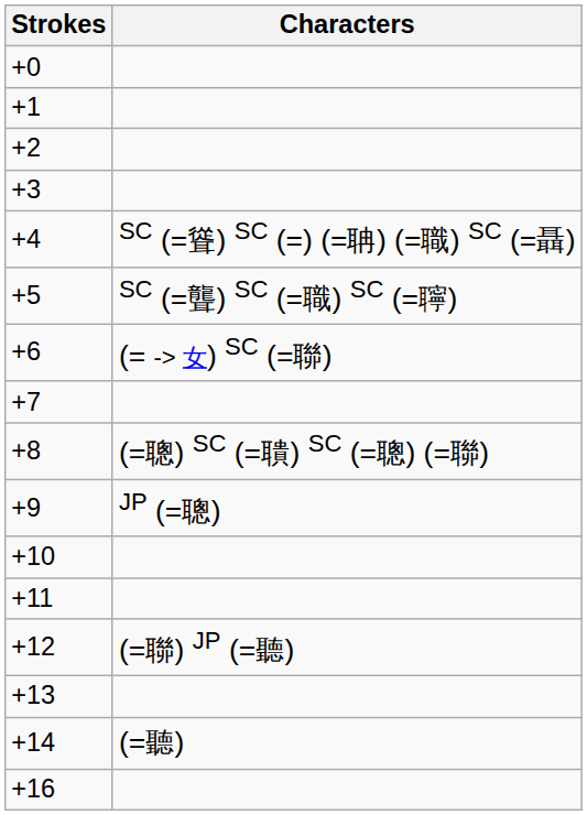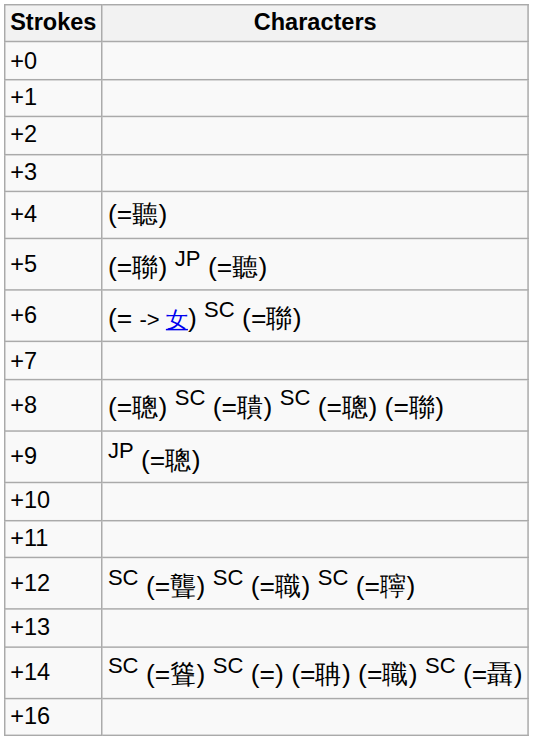 <table class="wikitable">
 <tr>
 <th>Strokes</th>
 <th>Characters</th>
 </tr>
 <tr>
 <td>+0</td>
 <td style="font-size: large;"></td>
 </tr>
 <tr>
 <td>+1</td>
 <td style="font-size: large;"></td>
 </tr>
 <tr>
 <td>+2</td>
 <td style="font-size: large;"></td>
 </tr>
 <tr>
 <td>+3</td>
 <td style="font-size: large;"> </td>
 </tr>
 <tr>
 <td>+4</td>
-<td style="font-size: large;"><sup>SC</sup> (=聳)   <sup>SC</sup> (=)  (=聃)     (=職)  <sup>SC</sup> (=聶)</td>
+<td style="font-size: large;">    (=聽)</td>
 </tr>
 <tr>
 <td>+5</td>
-<td style="font-size: large;">        <sup>SC</sup> (=聾) <sup>SC</sup> (=職) <sup>SC</sup> (=聹)</td>
+<td style="font-size: large;"> (=聯) <sup>JP</sup> (=聽)   </td>
 </tr>
 <tr>
 <td>+6</td>
 <td style="font-size: large;">      (= <small>-> <a href='#'>女</a></small>) <sup>SC</sup> (=聯) </td>
 </tr>
 <tr>
 <td>+7</td>
 <td style="font-size: large;">   </td>
 </tr>
 <tr>
 <td>+8</td>
 <td style="font-size: large;">   (=聰)   <sup>SC</sup> (=聵) <sup>SC</sup> (=聰)  (=聯)</td>
 </tr>
 <tr>
 <td>+9</td>
 <td style="font-size: large;">       <sup>JP</sup> (=聰)  </td>
 </tr>
 <tr>
 <td>+10</td>
 <td style="font-size: large;"> </td>
 </tr>
 <tr>
 <td>+11</td>
 <td style="font-size: large;">    </td>
 </tr>
 <tr>
 <td>+12</td>
-<td style="font-size: large;"> (=聯) <sup>JP</sup> (=聽)   </td>
+<td style="font-size: large;">        <sup>SC</sup> (=聾) <sup>SC</sup> (=職) <sup>SC</sup> (=聹)</td>
 </tr>
 <tr>
 <td>+13</td>
 <td style="font-size: large;"></td>
 </tr>
 <tr>
 <td>+14</td>
-<td style="font-size: large;">    (=聽)</td>
+<td style="font-size: large;"><sup>SC</sup> (=聳)   <sup>SC</sup> (=)  (=聃)     (=職)  <sup>SC</sup> (=聶)</td>
 </tr>
 <tr>
 <td>+16</td>
 <td style="font-size: large;"> </td>
 </tr>
 </table>
